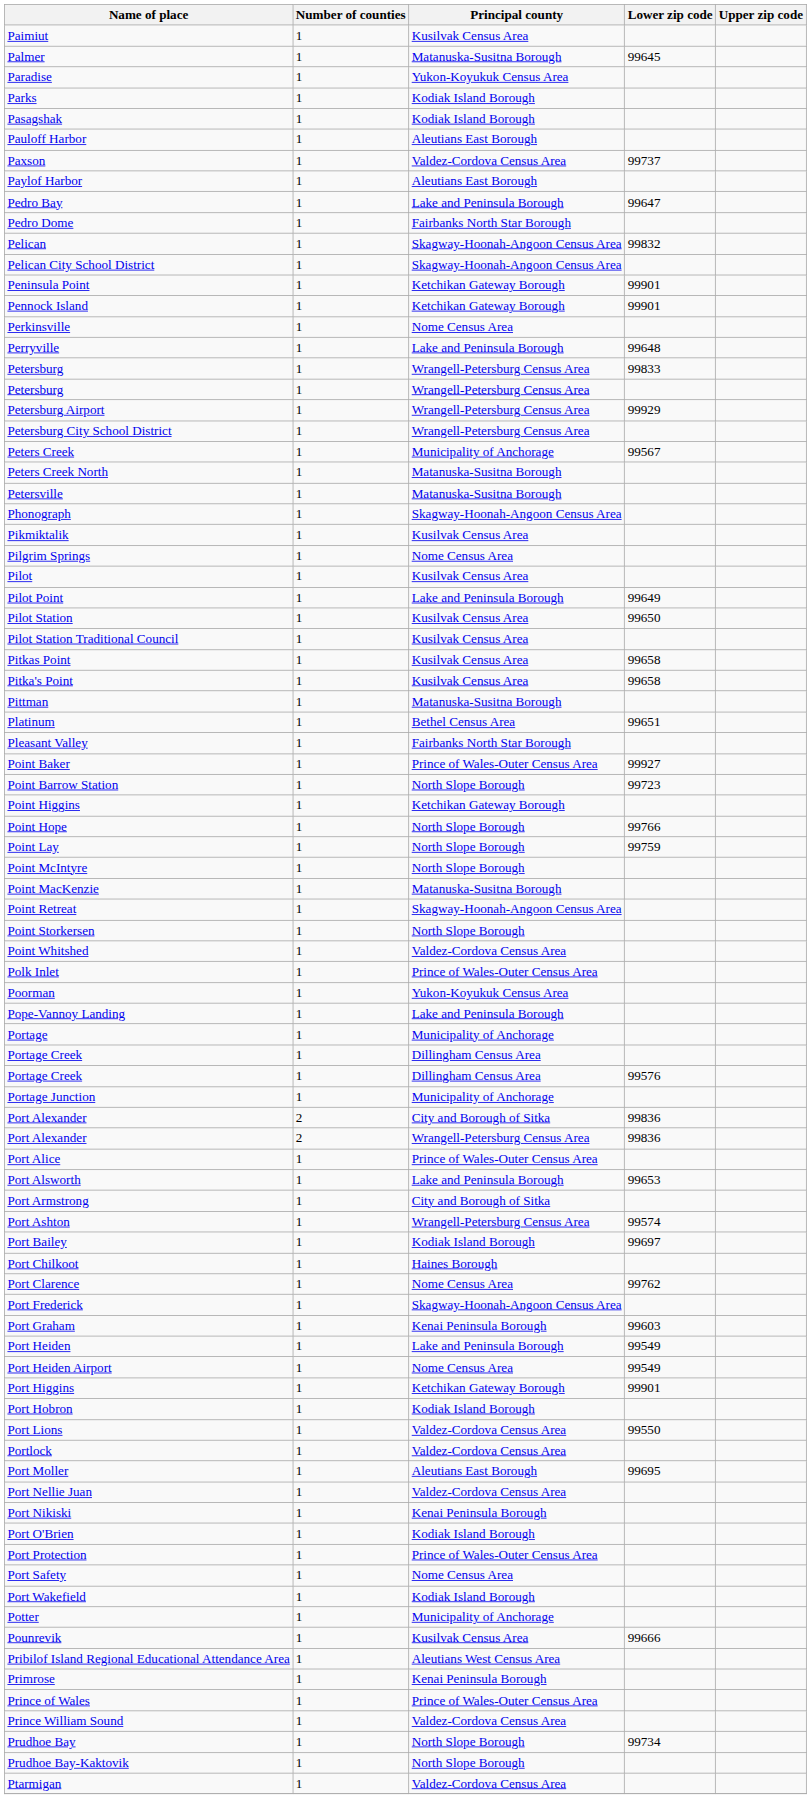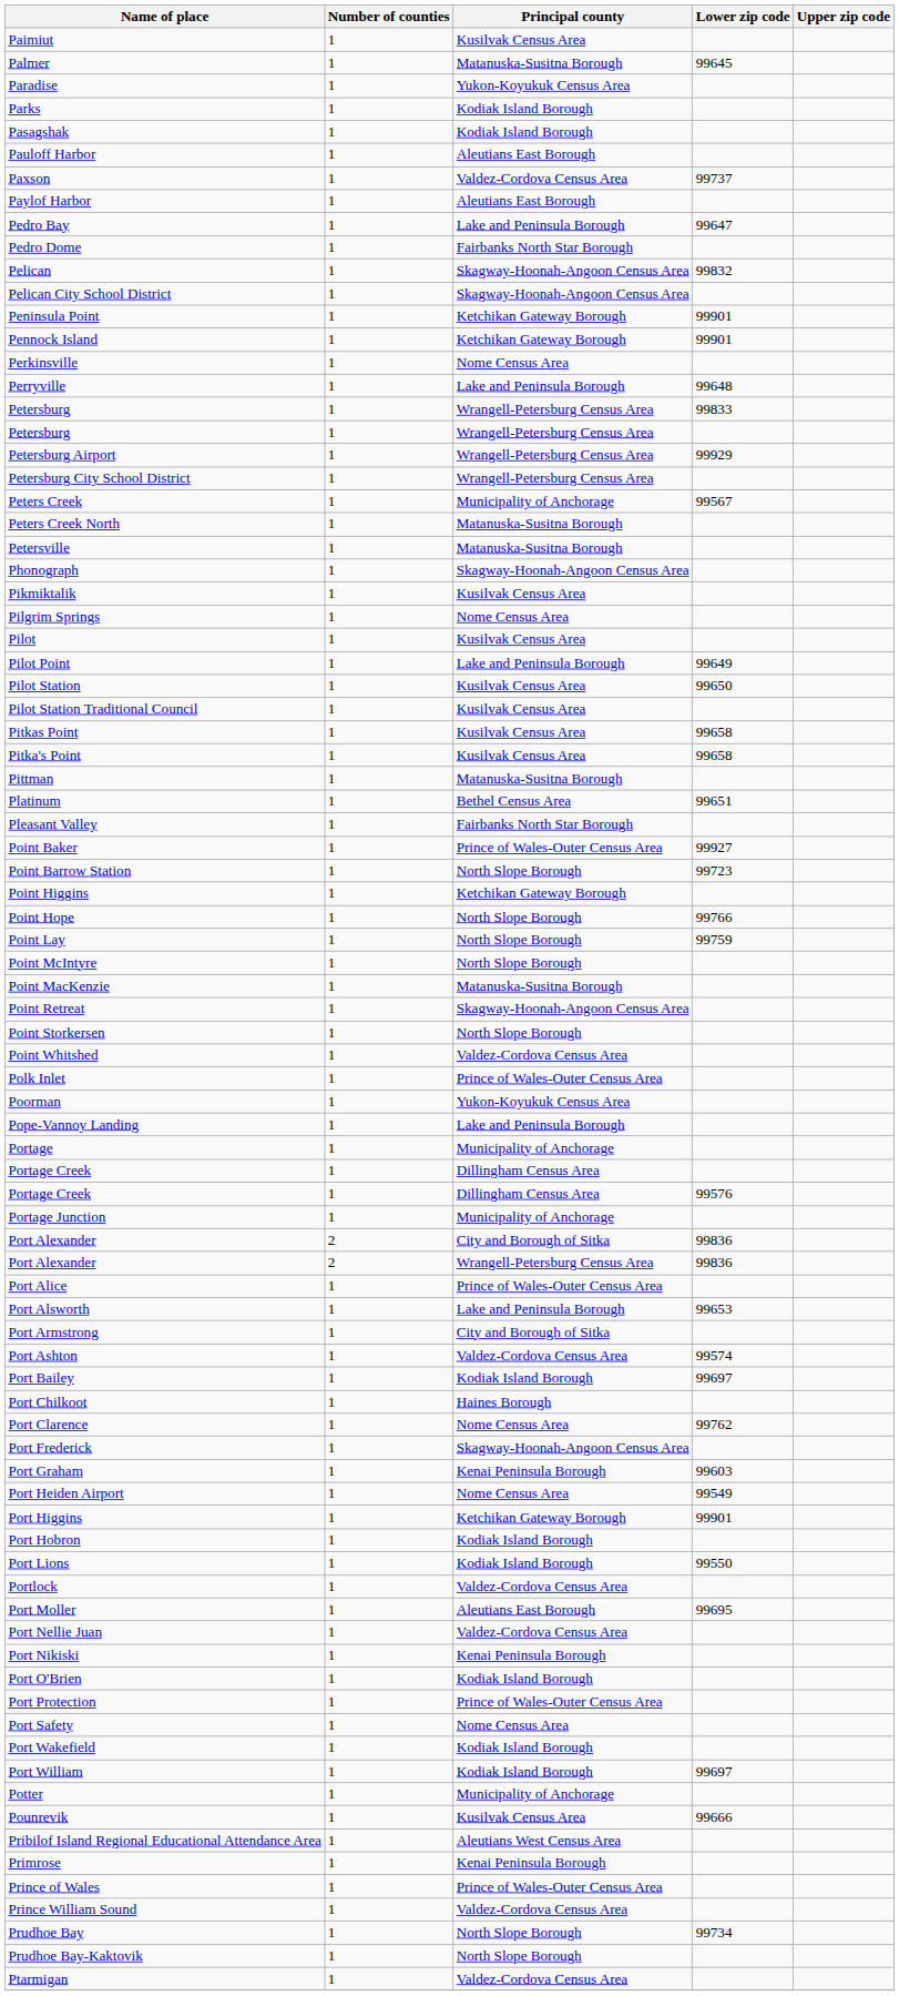 <table class="wikitable">
 <tr>
 <th>Name of place</th>
 <th>Number of counties</th>
 <th>Principal county</th>
 <th>Lower zip code</th>
 <th>Upper zip code</th>
 </tr>
 <tr --->
 <td><a href='#'>Paimiut</a></td>
 <td>1</td>
 <td><a href='#'>Kusilvak Census Area</a></td>
 <td> </td>
 </tr>
 <tr --->
 <td><a href='#'>Palmer</a></td>
 <td>1</td>
 <td><a href='#'>Matanuska-Susitna Borough</a></td>
 <td>99645</td>
 <td> </td>
 </tr>
 <tr --->
 <td><a href='#'>Paradise</a></td>
 <td>1</td>
 <td><a href='#'>Yukon-Koyukuk Census Area</a></td>
 <td> </td>
 <td> </td>
 </tr>
 <tr --->
 <td><a href='#'>Parks</a></td>
 <td>1</td>
 <td><a href='#'>Kodiak Island Borough</a></td>
 <td> </td>
 <td> </td>
 </tr>
 <tr --->
 <td><a href='#'>Pasagshak</a></td>
 <td>1</td>
 <td><a href='#'>Kodiak Island Borough</a></td>
 <td> </td>
 <td> </td>
 </tr>
 <tr --->
 <td><a href='#'>Pauloff Harbor</a></td>
 <td>1</td>
 <td><a href='#'>Aleutians East Borough</a></td>
 <td> </td>
 <td> </td>
 </tr>
 <tr --->
 <td><a href='#'>Paxson</a></td>
 <td>1</td>
 <td><a href='#'>Valdez-Cordova Census Area</a></td>
 <td>99737</td>
 <td> </td>
 </tr>
 <tr --->
 <td><a href='#'>Paylof Harbor</a></td>
 <td>1</td>
 <td><a href='#'>Aleutians East Borough</a></td>
 <td> </td>
 <td> </td>
 </tr>
 <tr --->
 <td><a href='#'>Pedro Bay</a></td>
 <td>1</td>
 <td><a href='#'>Lake and Peninsula Borough</a></td>
 <td>99647</td>
 <td> </td>
 </tr>
 <tr --->
 <td><a href='#'>Pedro Dome</a></td>
 <td>1</td>
 <td><a href='#'>Fairbanks North Star Borough</a></td>
 <td> </td>
 <td> </td>
 </tr>
 <tr --->
 <td><a href='#'>Pelican</a></td>
 <td>1</td>
 <td><a href='#'>Skagway-Hoonah-Angoon Census Area</a></td>
 <td>99832</td>
 <td> </td>
 </tr>
 <tr --->
 <td><a href='#'>Pelican City School District</a></td>
 <td>1</td>
 <td><a href='#'>Skagway-Hoonah-Angoon Census Area</a></td>
 <td> </td>
 <td> </td>
 </tr>
 <tr --->
 <td><a href='#'>Peninsula Point</a></td>
 <td>1</td>
 <td><a href='#'>Ketchikan Gateway Borough</a></td>
 <td>99901</td>
 <td> </td>
 </tr>
 <tr --->
 <td><a href='#'>Pennock Island</a></td>
 <td>1</td>
 <td><a href='#'>Ketchikan Gateway Borough</a></td>
 <td>99901</td>
 <td> </td>
 </tr>
 <tr --->
 <td><a href='#'>Perkinsville</a></td>
 <td>1</td>
 <td><a href='#'>Nome Census Area</a></td>
 <td> </td>
 <td> </td>
 </tr>
 <tr --->
 <td><a href='#'>Perryville</a></td>
 <td>1</td>
 <td><a href='#'>Lake and Peninsula Borough</a></td>
 <td>99648</td>
 <td> </td>
 </tr>
 <tr --->
 <td><a href='#'>Petersburg</a></td>
 <td>1</td>
 <td><a href='#'>Wrangell-Petersburg Census Area</a></td>
 <td>99833</td>
 <td> </td>
 </tr>
 <tr --->
 <td><a href='#'>Petersburg</a></td>
 <td>1</td>
 <td><a href='#'>Wrangell-Petersburg Census Area</a></td>
 <td> </td>
 <td> </td>
 </tr>
 <tr --->
 <td><a href='#'>Petersburg Airport</a></td>
 <td>1</td>
 <td><a href='#'>Wrangell-Petersburg Census Area</a></td>
 <td>99929</td>
 <td> </td>
 </tr>
 <tr --->
 <td><a href='#'>Petersburg City School District</a></td>
 <td>1</td>
 <td><a href='#'>Wrangell-Petersburg Census Area</a></td>
 <td> </td>
 <td> </td>
 </tr>
 <tr --->
 <td><a href='#'>Peters Creek</a></td>
 <td>1</td>
 <td><a href='#'>Municipality of Anchorage</a></td>
 <td>99567</td>
 <td> </td>
 </tr>
 <tr --->
 <td><a href='#'>Peters Creek North</a></td>
 <td>1</td>
 <td><a href='#'>Matanuska-Susitna Borough</a></td>
 <td> </td>
 <td> </td>
 </tr>
 <tr --->
 <td><a href='#'>Petersville</a></td>
 <td>1</td>
 <td><a href='#'>Matanuska-Susitna Borough</a></td>
 <td> </td>
 <td> </td>
 </tr>
 <tr --->
 <td><a href='#'>Phonograph</a></td>
 <td>1</td>
 <td><a href='#'>Skagway-Hoonah-Angoon Census Area</a></td>
 <td> </td>
 <td> </td>
 </tr>
 <tr --->
 <td><a href='#'>Pikmiktalik</a></td>
 <td>1</td>
 <td><a href='#'>Kusilvak Census Area</a></td>
 <td> </td>
 <td> </td>
 </tr>
 <tr --->
 <td><a href='#'>Pilgrim Springs</a></td>
 <td>1</td>
 <td><a href='#'>Nome Census Area</a></td>
 <td> </td>
 <td> </td>
 </tr>
 <tr --->
 <td><a href='#'>Pilot</a></td>
 <td>1</td>
 <td><a href='#'>Kusilvak Census Area</a></td>
 <td> </td>
 <td> </td>
 </tr>
 <tr --->
 <td><a href='#'>Pilot Point</a></td>
 <td>1</td>
 <td><a href='#'>Lake and Peninsula Borough</a></td>
 <td>99649</td>
 <td> </td>
 </tr>
 <tr --->
 <td><a href='#'>Pilot Station</a></td>
 <td>1</td>
 <td><a href='#'>Kusilvak Census Area</a></td>
 <td>99650</td>
 <td> </td>
 </tr>
 <tr --->
 <td><a href='#'>Pilot Station Traditional Council</a></td>
 <td>1</td>
 <td><a href='#'>Kusilvak Census Area</a></td>
 <td> </td>
 <td> </td>
 </tr>
 <tr --->
 <td><a href='#'>Pitkas Point</a></td>
 <td>1</td>
 <td><a href='#'>Kusilvak Census Area</a></td>
 <td>99658</td>
 <td> </td>
 </tr>
 <tr --->
 <td><a href='#'>Pitka's Point</a></td>
 <td>1</td>
 <td><a href='#'>Kusilvak Census Area</a></td>
 <td>99658</td>
 <td> </td>
 </tr>
 <tr --->
 <td><a href='#'>Pittman</a></td>
 <td>1</td>
 <td><a href='#'>Matanuska-Susitna Borough</a></td>
 <td> </td>
 <td> </td>
 </tr>
 <tr --->
 <td><a href='#'>Platinum</a></td>
 <td>1</td>
 <td><a href='#'>Bethel Census Area</a></td>
 <td>99651</td>
 <td> </td>
 </tr>
 <tr --->
 <td><a href='#'>Pleasant Valley</a></td>
 <td>1</td>
 <td><a href='#'>Fairbanks North Star Borough</a></td>
 <td> </td>
 <td> </td>
 </tr>
 <tr --->
 <td><a href='#'>Point Baker</a></td>
 <td>1</td>
 <td><a href='#'>Prince of Wales-Outer Census Area</a></td>
 <td>99927</td>
 <td> </td>
 </tr>
 <tr --->
 <td><a href='#'>Point Barrow Station</a></td>
 <td>1</td>
 <td><a href='#'>North Slope Borough</a></td>
 <td>99723</td>
 <td> </td>
 </tr>
 <tr --->
 <td><a href='#'>Point Higgins</a></td>
 <td>1</td>
 <td><a href='#'>Ketchikan Gateway Borough</a></td>
 <td> </td>
 <td> </td>
 </tr>
 <tr --->
 <td><a href='#'>Point Hope</a></td>
 <td>1</td>
 <td><a href='#'>North Slope Borough</a></td>
 <td>99766</td>
 <td> </td>
 </tr>
 <tr --->
 <td><a href='#'>Point Lay</a></td>
 <td>1</td>
 <td><a href='#'>North Slope Borough</a></td>
 <td>99759</td>
 <td> </td>
 </tr>
 <tr --->
 <td><a href='#'>Point McIntyre</a></td>
 <td>1</td>
 <td><a href='#'>North Slope Borough</a></td>
 <td> </td>
 <td> </td>
 </tr>
 <tr --->
 <td><a href='#'>Point MacKenzie</a></td>
 <td>1</td>
 <td><a href='#'>Matanuska-Susitna Borough</a></td>
 <td> </td>
 <td> </td>
 </tr>
 <tr --->
 <td><a href='#'>Point Retreat</a></td>
 <td>1</td>
 <td><a href='#'>Skagway-Hoonah-Angoon Census Area</a></td>
 <td> </td>
 <td> </td>
 </tr>
 <tr --->
 <td><a href='#'>Point Storkersen</a></td>
 <td>1</td>
 <td><a href='#'>North Slope Borough</a></td>
 <td> </td>
 <td> </td>
 </tr>
 <tr --->
 <td><a href='#'>Point Whitshed</a></td>
 <td>1</td>
 <td><a href='#'>Valdez-Cordova Census Area</a></td>
 <td> </td>
 <td> </td>
 </tr>
 <tr --->
 <td><a href='#'>Polk Inlet</a></td>
 <td>1</td>
 <td><a href='#'>Prince of Wales-Outer Census Area</a></td>
 <td> </td>
 <td> </td>
 </tr>
 <tr --->
 <td><a href='#'>Poorman</a></td>
 <td>1</td>
 <td><a href='#'>Yukon-Koyukuk Census Area</a></td>
 <td> </td>
 <td> </td>
 </tr>
 <tr --->
 <td><a href='#'>Pope-Vannoy Landing</a></td>
 <td>1</td>
 <td><a href='#'>Lake and Peninsula Borough</a></td>
 <td> </td>
 <td> </td>
 </tr>
 <tr --->
 <td><a href='#'>Portage</a></td>
 <td>1</td>
 <td><a href='#'>Municipality of Anchorage</a></td>
 <td> </td>
 <td> </td>
 </tr>
 <tr --->
 <td><a href='#'>Portage Creek</a></td>
 <td>1</td>
 <td><a href='#'>Dillingham Census Area</a></td>
 <td> </td>
 <td> </td>
 </tr>
 <tr --->
 <td><a href='#'>Portage Creek</a></td>
 <td>1</td>
 <td><a href='#'>Dillingham Census Area</a></td>
 <td>99576</td>
 <td> </td>
 </tr>
 <tr --->
 <td><a href='#'>Portage Junction</a></td>
 <td>1</td>
 <td><a href='#'>Municipality of Anchorage</a></td>
 <td> </td>
 <td> </td>
 </tr>
 <tr --->
 <td><a href='#'>Port Alexander</a></td>
 <td>2</td>
 <td><a href='#'>City and Borough of Sitka</a></td>
 <td>99836</td>
 <td> </td>
 </tr>
 <tr --->
 <td><a href='#'>Port Alexander</a></td>
 <td>2</td>
 <td><a href='#'>Wrangell-Petersburg Census Area</a></td>
 <td>99836</td>
 <td> </td>
 </tr>
 <tr --->
 <td><a href='#'>Port Alice</a></td>
 <td>1</td>
 <td><a href='#'>Prince of Wales-Outer Census Area</a></td>
 <td> </td>
 <td> </td>
 </tr>
 <tr --->
 <td><a href='#'>Port Alsworth</a></td>
 <td>1</td>
 <td><a href='#'>Lake and Peninsula Borough</a></td>
 <td>99653</td>
 <td> </td>
 </tr>
 <tr --->
 <td><a href='#'>Port Armstrong</a></td>
 <td>1</td>
 <td><a href='#'>City and Borough of Sitka</a></td>
 <td> </td>
 <td> </td>
 </tr>
 <tr --->
 <td><a href='#'>Port Ashton</a></td>
 <td>1</td>
-<td><a href='#'>Wrangell-Petersburg Census Area</a></td>
+<td><a href='#'>Valdez-Cordova Census Area</a></td>
 <td>99574</td>
 <td> </td>
 </tr>
 <tr --->
 <td><a href='#'>Port Bailey</a></td>
 <td>1</td>
 <td><a href='#'>Kodiak Island Borough</a></td>
 <td>99697</td>
 <td> </td>
 </tr>
 <tr --->
 <td><a href='#'>Port Chilkoot</a></td>
 <td>1</td>
 <td><a href='#'>Haines Borough</a></td>
 <td> </td>
 <td> </td>
 </tr>
 <tr --->
 <td><a href='#'>Port Clarence</a></td>
 <td>1</td>
 <td><a href='#'>Nome Census Area</a></td>
 <td>99762</td>
 <td> </td>
 </tr>
 <tr --->
 <td><a href='#'>Port Frederick</a></td>
 <td>1</td>
 <td><a href='#'>Skagway-Hoonah-Angoon Census Area</a></td>
 <td> </td>
 <td> </td>
 </tr>
 <tr --->
 <td><a href='#'>Port Graham</a></td>
 <td>1</td>
 <td><a href='#'>Kenai Peninsula Borough</a></td>
 <td>99603</td>
 <td> </td>
 </tr>
 <tr --->
-<td><a href='#'>Port Heiden</a></td>
-<td>1</td>
-<td><a href='#'>Lake and Peninsula Borough</a></td>
-<td>99549</td>
-<td> </td>
-</tr>
-<tr --->
 <td><a href='#'>Port Heiden Airport</a></td>
 <td>1</td>
 <td><a href='#'>Nome Census Area</a></td>
 <td>99549</td>
 <td> </td>
 </tr>
 <tr --->
 <td><a href='#'>Port Higgins</a></td>
 <td>1</td>
 <td><a href='#'>Ketchikan Gateway Borough</a></td>
 <td>99901</td>
 <td> </td>
 </tr>
 <tr --->
 <td><a href='#'>Port Hobron</a></td>
 <td>1</td>
 <td><a href='#'>Kodiak Island Borough</a></td>
 <td> </td>
 <td> </td>
 </tr>
 <tr --->
 <td><a href='#'>Port Lions</a></td>
 <td>1</td>
-<td><a href='#'>Valdez-Cordova Census Area</a></td>
+<td><a href='#'>Kodiak Island Borough</a></td>
 <td>99550</td>
 <td> </td>
 </tr>
 <tr --->
 <td><a href='#'>Portlock</a></td>
 <td>1</td>
 <td><a href='#'>Valdez-Cordova Census Area</a></td>
 <td> </td>
 <td> </td>
 </tr>
 <tr --->
 <td><a href='#'>Port Moller</a></td>
 <td>1</td>
 <td><a href='#'>Aleutians East Borough</a></td>
 <td>99695</td>
 <td> </td>
 </tr>
 <tr --->
 <td><a href='#'>Port Nellie Juan</a></td>
 <td>1</td>
 <td><a href='#'>Valdez-Cordova Census Area</a></td>
 <td> </td>
 <td> </td>
 </tr>
 <tr --->
 <td><a href='#'>Port Nikiski</a></td>
 <td>1</td>
 <td><a href='#'>Kenai Peninsula Borough</a></td>
 <td> </td>
 <td> </td>
 </tr>
 <tr --->
 <td><a href='#'>Port O'Brien</a></td>
 <td>1</td>
 <td><a href='#'>Kodiak Island Borough</a></td>
 <td> </td>
 <td> </td>
 </tr>
 <tr --->
 <td><a href='#'>Port Protection</a></td>
 <td>1</td>
 <td><a href='#'>Prince of Wales-Outer Census Area</a></td>
 <td> </td>
 <td> </td>
 </tr>
 <tr --->
 <td><a href='#'>Port Safety</a></td>
 <td>1</td>
 <td><a href='#'>Nome Census Area</a></td>
 <td> </td>
 <td> </td>
 </tr>
 <tr --->
 <td><a href='#'>Port Wakefield</a></td>
 <td>1</td>
 <td><a href='#'>Kodiak Island Borough</a></td>
 <td> </td>
+<td> </td>
+</tr>
+<tr --->
+<td><a href='#'>Port William</a></td>
+<td>1</td>
+<td><a href='#'>Kodiak Island Borough</a></td>
+<td>99697</td>
 <td> </td>
 </tr>
 <tr --->
 <td><a href='#'>Potter</a></td>
 <td>1</td>
 <td><a href='#'>Municipality of Anchorage</a></td>
 <td> </td>
 <td> </td>
 </tr>
 <tr --->
 <td><a href='#'>Pounrevik</a></td>
 <td>1</td>
 <td><a href='#'>Kusilvak Census Area</a></td>
 <td>99666</td>
 <td> </td>
 </tr>
 <tr --->
 <td><a href='#'>Pribilof Island Regional Educational Attendance Area</a></td>
 <td>1</td>
 <td><a href='#'>Aleutians West Census Area</a></td>
 <td> </td>
 <td> </td>
 </tr>
 <tr --->
 <td><a href='#'>Primrose</a></td>
 <td>1</td>
 <td><a href='#'>Kenai Peninsula Borough</a></td>
 <td> </td>
 <td> </td>
 </tr>
 <tr --->
 <td><a href='#'>Prince of Wales</a></td>
 <td>1</td>
 <td><a href='#'>Prince of Wales-Outer Census Area</a></td>
 <td> </td>
 <td> </td>
 </tr>
 <tr --->
 <td><a href='#'>Prince William Sound</a></td>
 <td>1</td>
 <td><a href='#'>Valdez-Cordova Census Area</a></td>
 <td> </td>
 <td> </td>
 </tr>
 <tr --->
 <td><a href='#'>Prudhoe Bay</a></td>
 <td>1</td>
 <td><a href='#'>North Slope Borough</a></td>
 <td>99734</td>
 <td> </td>
 </tr>
 <tr --->
 <td><a href='#'>Prudhoe Bay-Kaktovik</a></td>
 <td>1</td>
 <td><a href='#'>North Slope Borough</a></td>
 <td> </td>
 <td> </td>
 </tr>
 <tr --->
 <td><a href='#'>Ptarmigan</a></td>
 <td>1</td>
 <td><a href='#'>Valdez-Cordova Census Area</a></td>
 <td> </td>
 <td> </td>
 </tr>
 <tr --->
 </tr>
 </table>
